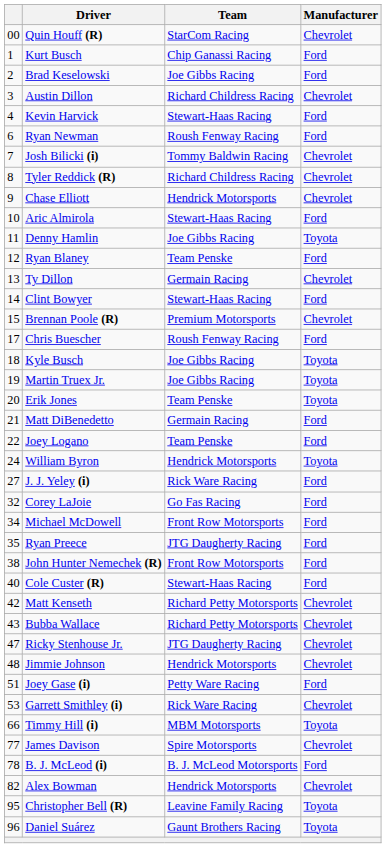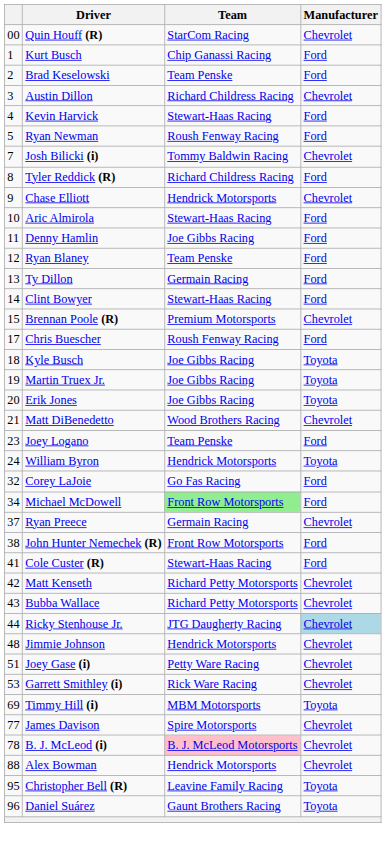 <table class="wikitable" style="font-size:95%">
 <tr>
 <th></th>
 <th>Driver</th>
 <th>Team</th>
 <th>Manufacturer</th>
 </tr>
 <tr>
 <td>00</td>
 <td><a href='#'>Quin Houff</a> <strong>(R)</strong></td>
 <td><a href='#'>StarCom Racing</a></td>
 <td><a href='#'>Chevrolet</a></td>
 </tr>
 <tr>
 <td>1</td>
 <td><a href='#'>Kurt Busch</a></td>
 <td><a href='#'>Chip Ganassi Racing</a></td>
 <td><a href='#'>Ford</a></td>
 </tr>
 <tr>
 <td>2</td>
 <td><a href='#'>Brad Keselowski</a></td>
-<td><a href='#'>Joe Gibbs Racing</a></td>
+<td><a href='#'>Team Penske</a></td>
 <td><a href='#'>Ford</a></td>
 </tr>
 <tr>
 <td>3</td>
 <td><a href='#'>Austin Dillon</a></td>
 <td><a href='#'>Richard Childress Racing</a></td>
 <td><a href='#'>Chevrolet</a></td>
 </tr>
 <tr>
 <td>4</td>
 <td><a href='#'>Kevin Harvick</a></td>
 <td><a href='#'>Stewart-Haas Racing</a></td>
 <td><a href='#'>Ford</a></td>
 </tr>
 <tr>
-<td>6</td>
+<td>5</td>
 <td><a href='#'>Ryan Newman</a></td>
 <td><a href='#'>Roush Fenway Racing</a></td>
 <td><a href='#'>Ford</a></td>
 </tr>
 <tr>
 <td>7</td>
 <td><a href='#'>Josh Bilicki</a> <strong>(i)</strong></td>
 <td><a href='#'>Tommy Baldwin Racing</a></td>
 <td><a href='#'>Chevrolet</a></td>
 </tr>
 <tr>
 <td>8</td>
 <td><a href='#'>Tyler Reddick</a> <strong>(R)</strong></td>
 <td><a href='#'>Richard Childress Racing</a></td>
-<td><a href='#'>Chevrolet</a></td>
+<td><a href='#'>Ford</a></td>
 </tr>
 <tr>
 <td>9</td>
 <td><a href='#'>Chase Elliott</a></td>
 <td><a href='#'>Hendrick Motorsports</a></td>
 <td><a href='#'>Chevrolet</a></td>
 </tr>
 <tr>
 <td>10</td>
 <td><a href='#'>Aric Almirola</a></td>
 <td><a href='#'>Stewart-Haas Racing</a></td>
 <td><a href='#'>Ford</a></td>
 </tr>
 <tr>
 <td>11</td>
 <td><a href='#'>Denny Hamlin</a></td>
 <td><a href='#'>Joe Gibbs Racing</a></td>
-<td><a href='#'>Toyota</a></td>
+<td><a href='#'>Ford</a></td>
 </tr>
 <tr>
 <td>12</td>
 <td><a href='#'>Ryan Blaney</a></td>
 <td><a href='#'>Team Penske</a></td>
 <td><a href='#'>Ford</a></td>
 </tr>
 <tr>
 <td>13</td>
 <td><a href='#'>Ty Dillon</a></td>
 <td><a href='#'>Germain Racing</a></td>
-<td><a href='#'>Chevrolet</a></td>
+<td><a href='#'>Ford</a></td>
 </tr>
 <tr>
 <td>14</td>
 <td><a href='#'>Clint Bowyer</a></td>
 <td><a href='#'>Stewart-Haas Racing</a></td>
 <td><a href='#'>Ford</a></td>
 </tr>
 <tr>
 <td>15</td>
 <td><a href='#'>Brennan Poole</a> <strong>(R)</strong></td>
 <td><a href='#'>Premium Motorsports</a></td>
 <td><a href='#'>Chevrolet</a></td>
 </tr>
 <tr>
 <td>17</td>
 <td><a href='#'>Chris Buescher</a></td>
 <td><a href='#'>Roush Fenway Racing</a></td>
 <td><a href='#'>Ford</a></td>
 </tr>
 <tr>
 <td>18</td>
 <td><a href='#'>Kyle Busch</a></td>
 <td><a href='#'>Joe Gibbs Racing</a></td>
 <td><a href='#'>Toyota</a></td>
 </tr>
 <tr>
 <td>19</td>
 <td><a href='#'>Martin Truex Jr.</a></td>
 <td><a href='#'>Joe Gibbs Racing</a></td>
 <td><a href='#'>Toyota</a></td>
 </tr>
 <tr>
 <td>20</td>
 <td><a href='#'>Erik Jones</a></td>
-<td><a href='#'>Team Penske</a></td>
+<td><a href='#'>Joe Gibbs Racing</a></td>
 <td><a href='#'>Toyota</a></td>
 </tr>
 <tr>
 <td>21</td>
 <td><a href='#'>Matt DiBenedetto</a></td>
-<td><a href='#'>Germain Racing</a></td>
-<td><a href='#'>Ford</a></td>
+<td><a href='#'>Wood Brothers Racing</a></td>
+<td><a href='#'>Chevrolet</a></td>
 </tr>
 <tr>
-<td>22</td>
+<td>23</td>
 <td><a href='#'>Joey Logano</a></td>
 <td><a href='#'>Team Penske</a></td>
 <td><a href='#'>Ford</a></td>
 </tr>
 <tr>
 <td>24</td>
 <td><a href='#'>William Byron</a></td>
 <td><a href='#'>Hendrick Motorsports</a></td>
 <td><a href='#'>Toyota</a></td>
 </tr>
 <tr>
-<td>27</td>
-<td><a href='#'>J. J. Yeley</a> <strong>(i)</strong></td>
-<td><a href='#'>Rick Ware Racing</a></td>
-<td><a href='#'>Ford</a></td>
-</tr>
-<tr>
 <td>32</td>
 <td><a href='#'>Corey LaJoie</a></td>
 <td><a href='#'>Go Fas Racing</a></td>
 <td><a href='#'>Ford</a></td>
 </tr>
 <tr>
 <td>34</td>
 <td><a href='#'>Michael McDowell</a></td>
-<td><a href='#'>Front Row Motorsports</a></td>
+<td style="background: lightgreen;"><a href='#'>Front Row Motorsports</a></td>
 <td><a href='#'>Ford</a></td>
 </tr>
 <tr>
-<td>35</td>
+<td>37</td>
 <td><a href='#'>Ryan Preece</a></td>
-<td><a href='#'>JTG Daugherty Racing</a></td>
-<td><a href='#'>Ford</a></td>
+<td><a href='#'>Germain Racing</a></td>
+<td><a href='#'>Chevrolet</a></td>
 </tr>
 <tr>
 <td>38</td>
 <td><a href='#'>John Hunter Nemechek</a> <strong>(R)</strong></td>
 <td><a href='#'>Front Row Motorsports</a></td>
 <td><a href='#'>Ford</a></td>
 </tr>
 <tr>
-<td>40</td>
+<td>41</td>
 <td><a href='#'>Cole Custer</a> <strong>(R)</strong></td>
 <td><a href='#'>Stewart-Haas Racing</a></td>
 <td><a href='#'>Ford</a></td>
 </tr>
 <tr>
 <td>42</td>
 <td><a href='#'>Matt Kenseth</a></td>
 <td><a href='#'>Richard Petty Motorsports</a></td>
 <td><a href='#'>Chevrolet</a></td>
 </tr>
 <tr>
 <td>43</td>
 <td><a href='#'>Bubba Wallace</a></td>
 <td><a href='#'>Richard Petty Motorsports</a></td>
 <td><a href='#'>Chevrolet</a></td>
 </tr>
 <tr>
-<td>47</td>
+<td>44</td>
 <td><a href='#'>Ricky Stenhouse Jr.</a></td>
 <td><a href='#'>JTG Daugherty Racing</a></td>
-<td><a href='#'>Chevrolet</a></td>
+<td style="background: lightblue;"><a href='#'>Chevrolet</a></td>
 </tr>
 <tr>
 <td>48</td>
 <td><a href='#'>Jimmie Johnson</a></td>
 <td><a href='#'>Hendrick Motorsports</a></td>
 <td><a href='#'>Chevrolet</a></td>
 </tr>
 <tr>
 <td>51</td>
 <td><a href='#'>Joey Gase</a> <strong>(i)</strong></td>
 <td><a href='#'>Petty Ware Racing</a></td>
-<td><a href='#'>Ford</a></td>
+<td><a href='#'>Chevrolet</a></td>
 </tr>
 <tr>
 <td>53</td>
 <td><a href='#'>Garrett Smithley</a> <strong>(i)</strong></td>
 <td><a href='#'>Rick Ware Racing</a></td>
 <td><a href='#'>Chevrolet</a></td>
 </tr>
 <tr>
-<td>66</td>
+<td>69</td>
 <td><a href='#'>Timmy Hill</a> <strong>(i)</strong></td>
 <td><a href='#'>MBM Motorsports</a></td>
 <td><a href='#'>Toyota</a></td>
 </tr>
 <tr>
 <td>77</td>
 <td><a href='#'>James Davison</a></td>
 <td><a href='#'>Spire Motorsports</a></td>
 <td><a href='#'>Chevrolet</a></td>
 </tr>
 <tr>
 <td>78</td>
 <td><a href='#'>B. J. McLeod</a> <strong>(i)</strong></td>
-<td><a href='#'>B. J. McLeod Motorsports</a></td>
-<td><a href='#'>Ford</a></td>
+<td style="background: pink;"><a href='#'>B. J. McLeod Motorsports</a></td>
+<td><a href='#'>Chevrolet</a></td>
 </tr>
 <tr>
-<td>82</td>
+<td>88</td>
 <td><a href='#'>Alex Bowman</a></td>
 <td><a href='#'>Hendrick Motorsports</a></td>
 <td><a href='#'>Chevrolet</a></td>
 </tr>
 <tr>
 <td>95</td>
 <td><a href='#'>Christopher Bell</a> <strong>(R)</strong></td>
 <td><a href='#'>Leavine Family Racing</a></td>
 <td><a href='#'>Toyota</a></td>
 </tr>
 <tr>
 <td>96</td>
 <td><a href='#'>Daniel Suárez</a></td>
 <td><a href='#'>Gaunt Brothers Racing</a></td>
 <td><a href='#'>Toyota</a></td>
 </tr>
 <tr>
 <th colspan="4"></th>
 </tr>
 </table>
